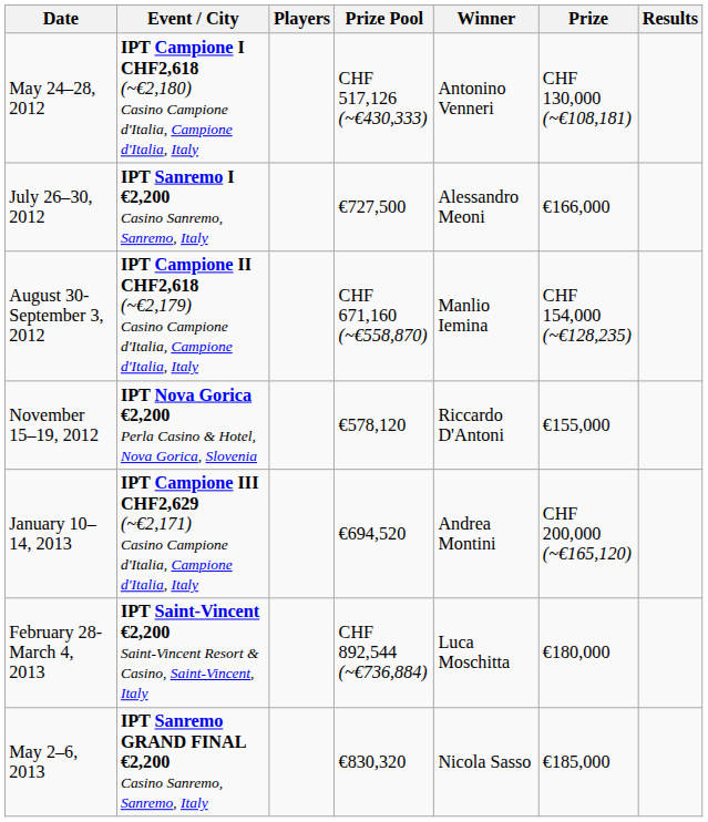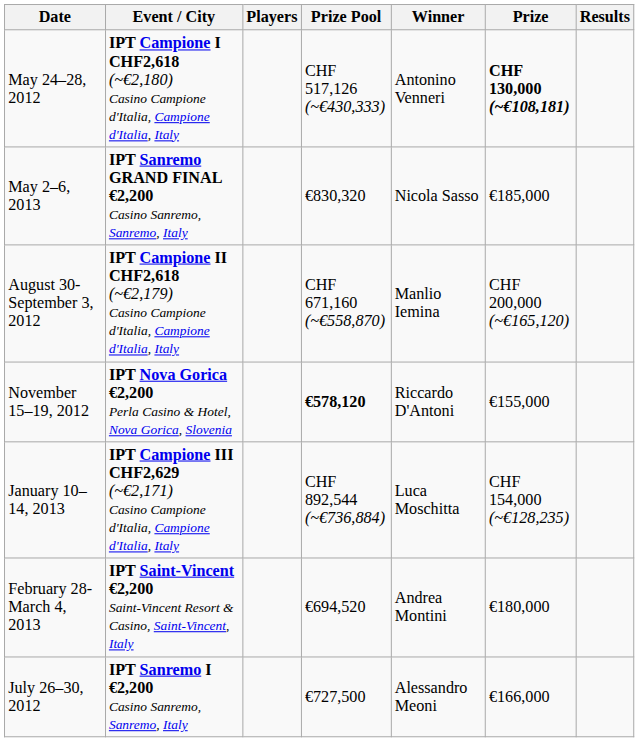 <table class="wikitable" width="100%">
 <tr>
 <th width="16%">Date</th>
 <th !width="17%">Event / City</th>
 <th !width="11%">Players</th>
 <th !width="12%">Prize Pool</th>
 <th !width="19%">Winner</th>
 <th !width="12%">Prize</th>
 <th !width="11%">Results</th>
 </tr>
 <tr>
 <td>May 24–28, 2012</td>
 <td> <strong>IPT <a href='#'>Campione</a> I CHF2,618</strong> <em>(~€2,180)</em><br><small><em>Casino Campione d'Italia, <a href='#'>Campione d'Italia</a>, <a href='#'>Italy</a></em></small></td>
 <td></td>
 <td>CHF 517,126<br><em>(~€430,333)</em></td>
 <td> Antonino Venneri</td>
-<td>CHF 130,000<br><em>(~€108,181)</em></td>
+<td><strong>CHF 130,000<br><em>(~€108,181)</em></strong></td>
+<td></td>
+</tr>
+<tr>
+<td>May 2–6, 2013</td>
+<td> <strong>IPT <a href='#'>Sanremo</a> GRAND FINAL €2,200</strong><br><small><em>Casino Sanremo, <a href='#'>Sanremo</a>, <a href='#'>Italy</a></em></small></td>
+<td></td>
+<td>€830,320</td>
+<td> Nicola Sasso</td>
+<td>€185,000</td>
+<td></td>
+</tr>
+<tr>
+<td>August 30-September 3, 2012</td>
+<td> <strong>IPT <a href='#'>Campione</a> II CHF2,618</strong> <em>(~€2,179)</em><br><small><em>Casino Campione d'Italia, <a href='#'>Campione d'Italia</a>, <a href='#'>Italy</a></em></small></td>
+<td></td>
+<td>CHF 671,160<br><em>(~€558,870)</em></td>
+<td> Manlio Iemina</td>
+<td>CHF 200,000<br><em>(~€165,120)</em></td>
+<td></td>
+</tr>
+<tr>
+<td>November 15–19, 2012</td>
+<td> <strong>IPT <a href='#'>Nova Gorica</a> €2,200</strong><br><small><em>Perla Casino & Hotel, <a href='#'>Nova Gorica</a>, <a href='#'>Slovenia</a></em></small></td>
+<td></td>
+<td><strong>€578,120</strong></td>
+<td> Riccardo D'Antoni</td>
+<td>€155,000</td>
+<td></td>
+</tr>
+<tr>
+<td>January 10–14, 2013</td>
+<td> <strong>IPT <a href='#'>Campione</a> III CHF2,629</strong> <em>(~€2,171)</em><br><small><em>Casino Campione d'Italia, <a href='#'>Campione d'Italia</a>, <a href='#'>Italy</a></em></small></td>
+<td></td>
+<td>CHF 892,544<br><em>(~€736,884)</em></td>
+<td> Luca Moschitta</td>
+<td>CHF 154,000<br><em>(~€128,235)</em></td>
+<td></td>
+</tr>
+<tr>
+<td>February 28-March 4, 2013</td>
+<td> <strong>IPT <a href='#'>Saint-Vincent</a> €2,200</strong><br><small><em>Saint-Vincent Resort & Casino, <a href='#'>Saint-Vincent</a>, <a href='#'>Italy</a></em></small></td>
+<td></td>
+<td>€694,520</td>
+<td> Andrea Montini</td>
+<td>€180,000</td>
 <td></td>
 </tr>
 <tr>
 <td>July 26–30, 2012</td>
 <td> <strong>IPT <a href='#'>Sanremo</a> I €2,200</strong><br><small><em>Casino Sanremo, <a href='#'>Sanremo</a>, <a href='#'>Italy</a></em></small></td>
 <td></td>
 <td>€727,500</td>
 <td> Alessandro Meoni</td>
 <td>€166,000</td>
 <td></td>
 </tr>
-<tr>
-<td>August 30-September 3, 2012</td>
-<td> <strong>IPT <a href='#'>Campione</a> II CHF2,618</strong> <em>(~€2,179)</em><br><small><em>Casino Campione d'Italia, <a href='#'>Campione d'Italia</a>, <a href='#'>Italy</a></em></small></td>
-<td></td>
-<td>CHF 671,160<br><em>(~€558,870)</em></td>
-<td> Manlio Iemina</td>
-<td>CHF 154,000<br><em>(~€128,235)</em></td>
-<td></td>
-</tr>
-<tr>
-<td>November 15–19, 2012</td>
-<td> <strong>IPT <a href='#'>Nova Gorica</a> €2,200</strong><br><small><em>Perla Casino & Hotel, <a href='#'>Nova Gorica</a>, <a href='#'>Slovenia</a></em></small></td>
-<td></td>
-<td>€578,120</td>
-<td> Riccardo D'Antoni</td>
-<td>€155,000</td>
-<td></td>
-</tr>
-<tr>
-<td>January 10–14, 2013</td>
-<td> <strong>IPT <a href='#'>Campione</a> III CHF2,629</strong> <em>(~€2,171)</em><br><small><em>Casino Campione d'Italia, <a href='#'>Campione d'Italia</a>, <a href='#'>Italy</a></em></small></td>
-<td></td>
-<td>€694,520</td>
-<td> Andrea Montini</td>
-<td>CHF 200,000<br><em>(~€165,120)</em></td>
-<td></td>
-</tr>
-<tr>
-<td>February 28-March 4, 2013</td>
-<td> <strong>IPT <a href='#'>Saint-Vincent</a> €2,200</strong><br><small><em>Saint-Vincent Resort & Casino, <a href='#'>Saint-Vincent</a>, <a href='#'>Italy</a></em></small></td>
-<td></td>
-<td>CHF 892,544<br><em>(~€736,884)</em></td>
-<td> Luca Moschitta</td>
-<td>€180,000</td>
-<td></td>
-</tr>
-<tr>
-<td>May 2–6, 2013</td>
-<td> <strong>IPT <a href='#'>Sanremo</a> GRAND FINAL €2,200</strong><br><small><em>Casino Sanremo, <a href='#'>Sanremo</a>, <a href='#'>Italy</a></em></small></td>
-<td></td>
-<td>€830,320</td>
-<td> Nicola Sasso</td>
-<td>€185,000</td>
-<td></td>
-</tr>
 </table>
